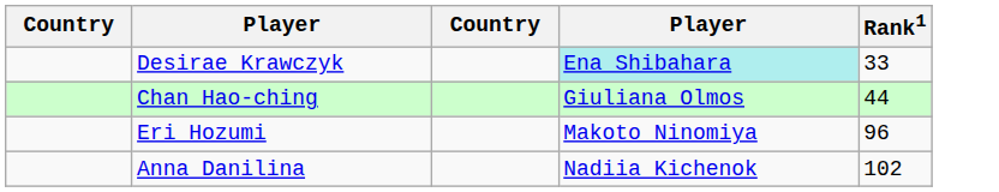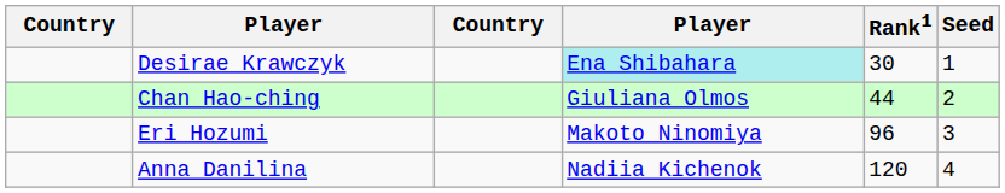 <table class="sortable wikitable">
 <tr>
 <th width="70">Country</th>
 <th width="175">Player</th>
 <th width="70">Country</th>
 <th width="175">Player</th>
 <th>Rank<sup>1</sup></th>
+<th>Seed</th>
 </tr>
 <tr>
 <td></td>
 <td><a href='#'>Desirae Krawczyk</a></td>
 <td></td>
 <td style="background: paleturquoise;"><a href='#'>Ena Shibahara</a></td>
-<td>33</td>
+<td>30</td>
+<td>1</td>
 </tr>
 <tr style="background:#cfc;">
 <td></td>
 <td><a href='#'>Chan Hao-ching</a></td>
 <td></td>
 <td><a href='#'>Giuliana Olmos</a></td>
 <td>44</td>
+<td>2</td>
 </tr>
 <tr>
 <td></td>
 <td><a href='#'>Eri Hozumi</a></td>
 <td></td>
 <td><a href='#'>Makoto Ninomiya</a></td>
 <td>96</td>
+<td>3</td>
 </tr>
 <tr>
 <td></td>
 <td><a href='#'>Anna Danilina</a></td>
 <td></td>
 <td><a href='#'>Nadiia Kichenok</a></td>
-<td>102</td>
+<td>120</td>
+<td>4</td>
 </tr>
 </table>
